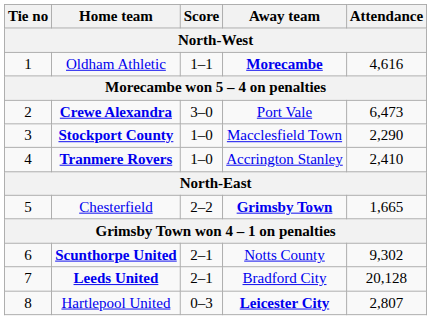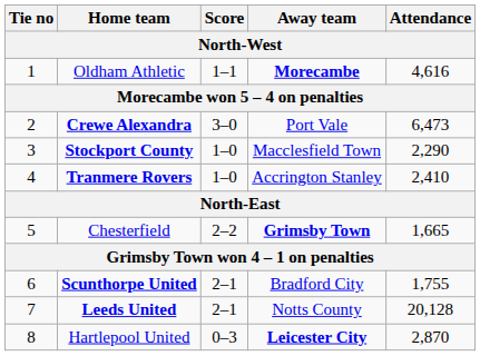 <table class="wikitable" style="text-align: center">
 <tr>
 <th>Tie no</th>
 <th>Home team</th>
 <th>Score</th>
 <th>Away team</th>
 <th>Attendance</th>
 </tr>
 <tr>
 <th colspan=5>North-West</th>
 </tr>
 <tr>
 <td>1</td>
 <td><a href='#'>Oldham Athletic</a></td>
 <td>1–1</td>
 <td><strong><a href='#'>Morecambe</a></strong></td>
 <td>4,616</td>
 </tr>
 <tr>
 <th colspan="5">Morecambe won 5 – 4 on penalties</th>
 </tr>
 <tr>
 <td>2</td>
 <td><strong><a href='#'>Crewe Alexandra</a></strong></td>
 <td>3–0</td>
 <td><a href='#'>Port Vale</a></td>
 <td>6,473</td>
 </tr>
 <tr>
 <td>3</td>
 <td><strong><a href='#'>Stockport County</a></strong></td>
 <td>1–0</td>
 <td><a href='#'>Macclesfield Town</a></td>
 <td>2,290</td>
 </tr>
 <tr>
 <td>4</td>
 <td><strong><a href='#'>Tranmere Rovers</a></strong></td>
 <td>1–0</td>
 <td><a href='#'>Accrington Stanley</a></td>
 <td>2,410</td>
 </tr>
 <tr>
 <th colspan=5>North-East</th>
 </tr>
 <tr>
 <td>5</td>
 <td><a href='#'>Chesterfield</a></td>
 <td>2–2</td>
 <td><strong><a href='#'>Grimsby Town</a></strong></td>
 <td>1,665</td>
 </tr>
 <tr>
 <th colspan="5">Grimsby Town won 4 – 1 on penalties</th>
 </tr>
 <tr>
 <td>6</td>
 <td><strong><a href='#'>Scunthorpe United</a></strong></td>
 <td>2–1</td>
-<td><a href='#'>Notts County</a></td>
-<td>9,302</td>
+<td><a href='#'>Bradford City</a></td>
+<td>1,755</td>
 </tr>
 <tr>
 <td>7</td>
 <td><strong><a href='#'>Leeds United</a></strong></td>
 <td>2–1</td>
-<td><a href='#'>Bradford City</a></td>
+<td><a href='#'>Notts County</a></td>
 <td>20,128</td>
 </tr>
 <tr>
 <td>8</td>
 <td><a href='#'>Hartlepool United</a></td>
 <td>0–3</td>
 <td><strong><a href='#'>Leicester City</a></strong></td>
-<td>2,807</td>
+<td>2,870</td>
 </tr>
 </table>
